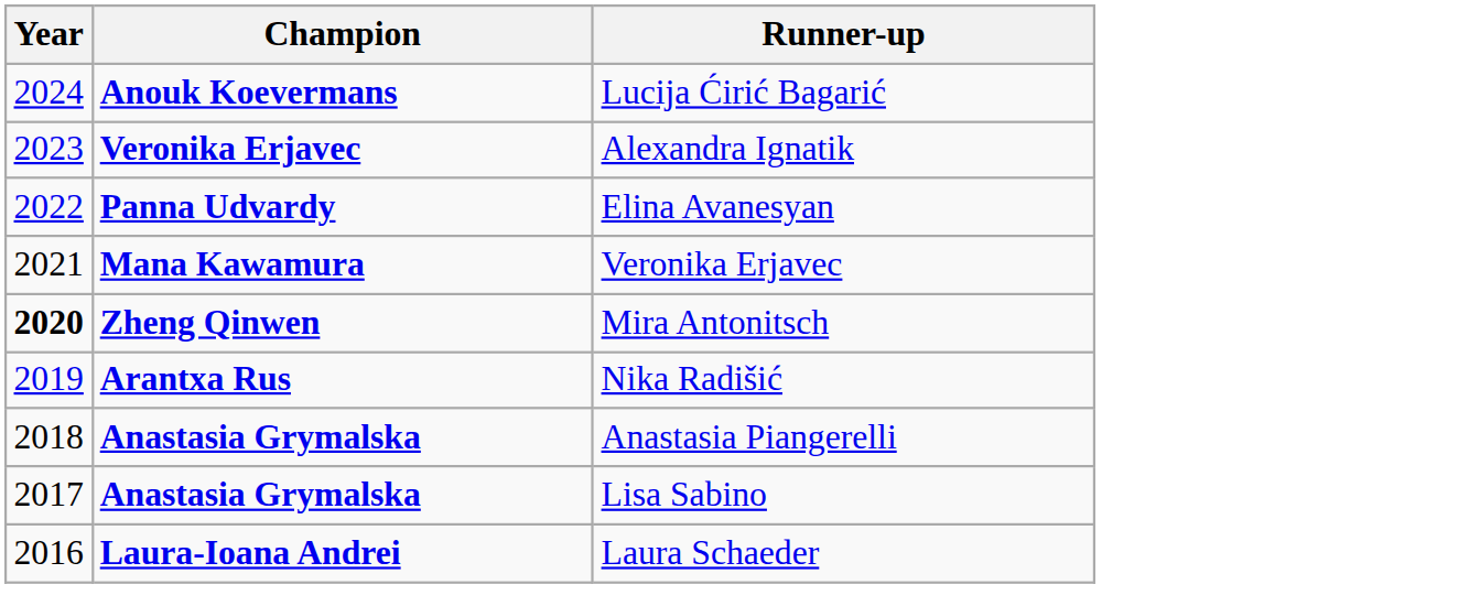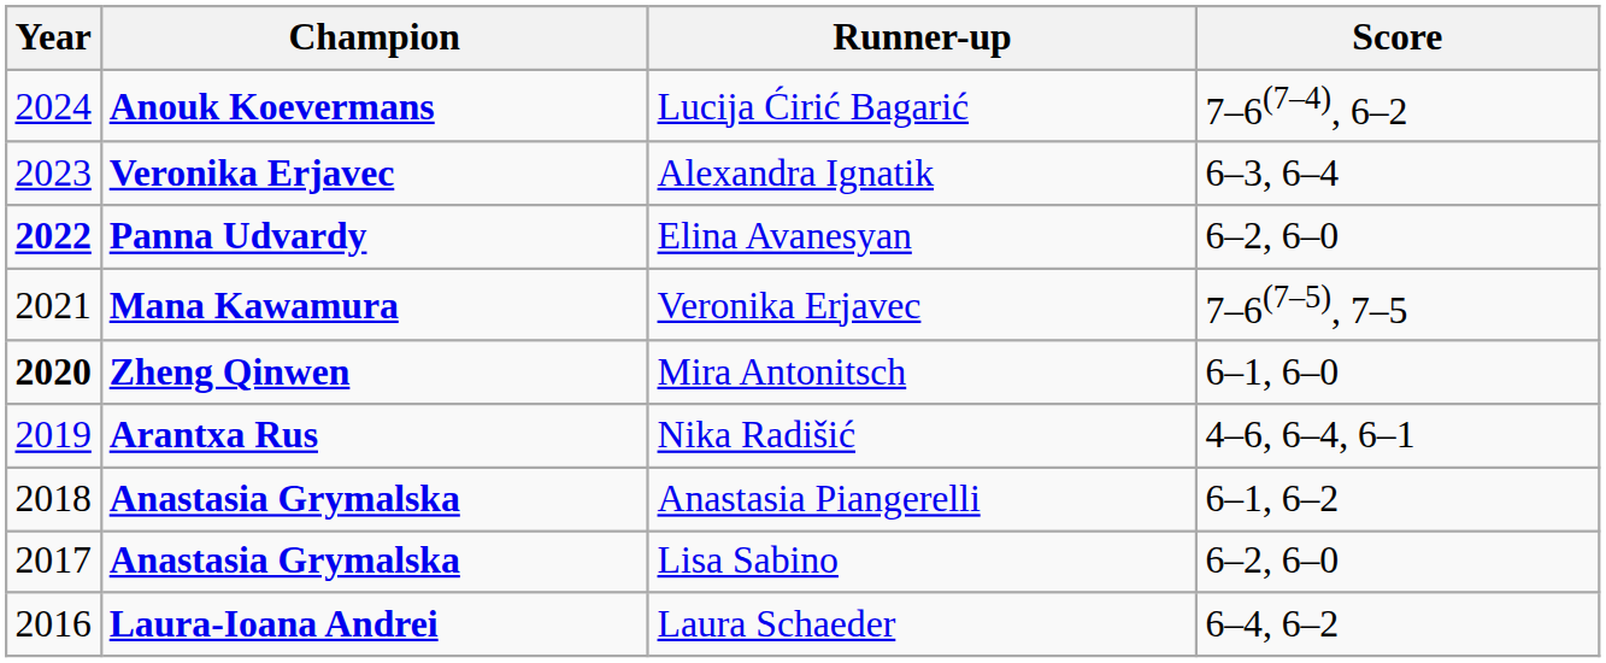 <table class="wikitable" style="font-size:90%">
 <tr>
 <th>Year</th>
 <th width="200">Champion</th>
 <th width="200">Runner-up</th>
+<th width="145">Score</th>
 </tr>
 <tr>
 <td><a href='#'>2024</a></td>
 <td> <strong><a href='#'>Anouk Koevermans</a></strong></td>
 <td> <a href='#'>Lucija Ćirić Bagarić</a></td>
+<td>7–6<sup>(7–4)</sup>, 6–2</td>
 </tr>
 <tr>
 <td><a href='#'>2023</a></td>
 <td> <strong><a href='#'>Veronika Erjavec</a></strong></td>
 <td> <a href='#'>Alexandra Ignatik</a></td>
+<td>6–3, 6–4</td>
 </tr>
 <tr>
-<td><a href='#'>2022</a></td>
+<td><strong><a href='#'>2022</a></strong></td>
 <td> <strong><a href='#'>Panna Udvardy</a></strong></td>
 <td> <a href='#'>Elina Avanesyan</a></td>
+<td>6–2, 6–0</td>
 </tr>
 <tr>
 <td>2021</td>
 <td> <strong><a href='#'>Mana Kawamura</a></strong></td>
 <td> <a href='#'>Veronika Erjavec</a></td>
+<td>7–6<sup>(7–5)</sup>, 7–5</td>
 </tr>
 <tr>
 <td><strong>2020</strong></td>
 <td> <strong><a href='#'>Zheng Qinwen</a></strong></td>
 <td> <a href='#'>Mira Antonitsch</a></td>
+<td>6–1, 6–0</td>
 </tr>
 <tr>
 <td><a href='#'>2019</a></td>
 <td> <strong><a href='#'>Arantxa Rus</a></strong></td>
 <td> <a href='#'>Nika Radišić</a></td>
+<td>4–6, 6–4, 6–1</td>
 </tr>
 <tr>
 <td>2018</td>
 <td> <strong><a href='#'>Anastasia Grymalska</a></strong></td>
 <td> <a href='#'>Anastasia Piangerelli</a></td>
+<td>6–1, 6–2</td>
 </tr>
 <tr>
 <td>2017</td>
 <td> <strong><a href='#'>Anastasia Grymalska</a></strong></td>
 <td> <a href='#'>Lisa Sabino</a></td>
+<td>6–2, 6–0</td>
 </tr>
 <tr>
 <td>2016</td>
 <td> <strong><a href='#'>Laura-Ioana Andrei</a></strong></td>
 <td> <a href='#'>Laura Schaeder</a></td>
+<td>6–4, 6–2</td>
 </tr>
 </table>
